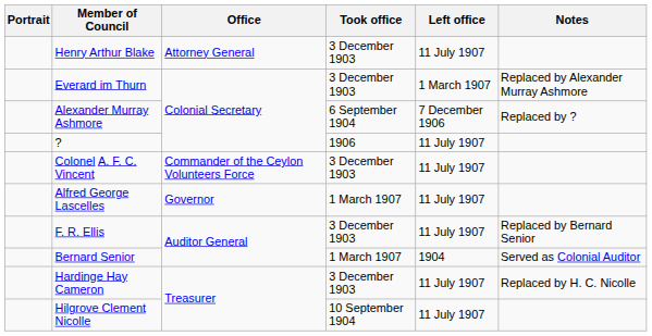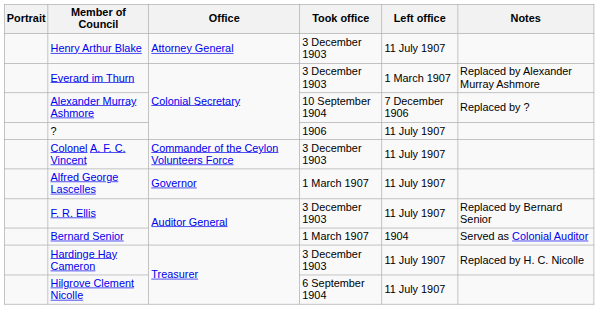 <table class="wikitable sortable" text-align:center">
 <tr>
 <th>Portrait</th>
 <th>Member of Council</th>
 <th>Office</th>
 <th>Took office</th>
 <th>Left office</th>
 <th>Notes</th>
 </tr>
 <tr>
 <td></td>
 <td><a href='#'>Henry Arthur Blake</a></td>
 <td><a href='#'>Attorney General</a></td>
 <td>3 December 1903</td>
 <td>11 July 1907</td>
 <td></td>
 </tr>
 <tr>
 <td></td>
 <td><a href='#'>Everard im Thurn</a></td>
 <td rowspan=3><a href='#'>Colonial Secretary</a></td>
 <td>3 December 1903</td>
 <td>1 March 1907</td>
 <td>Replaced by Alexander Murray Ashmore</td>
 </tr>
 <tr>
 <td></td>
 <td><a href='#'>Alexander Murray Ashmore</a></td>
-<td>6 September 1904</td>
+<td>10 September 1904</td>
 <td>7 December 1906</td>
 <td>Replaced by ?</td>
 </tr>
 <tr>
 <td></td>
 <td>?</td>
 <td>1906</td>
 <td>11 July 1907</td>
 <td></td>
 </tr>
 <tr>
 <td></td>
 <td><a href='#'>Colonel</a> <a href='#'>A. F. C. Vincent</a></td>
 <td><a href='#'>Commander of the Ceylon Volunteers Force</a></td>
 <td>3 December 1903</td>
 <td>11 July 1907</td>
 <td></td>
 </tr>
 <tr>
 <td></td>
 <td><a href='#'>Alfred George Lascelles</a></td>
 <td><a href='#'>Governor</a></td>
 <td>1 March 1907</td>
 <td>11 July 1907</td>
 <td></td>
 </tr>
 <tr>
 <td></td>
 <td><a href='#'>F. R. Ellis</a></td>
 <td rowspan=2><a href='#'>Auditor General</a></td>
 <td>3 December 1903</td>
 <td>11 July 1907</td>
 <td>Replaced by Bernard Senior</td>
 </tr>
 <tr>
 <td></td>
 <td><a href='#'>Bernard Senior</a></td>
 <td>1 March 1907</td>
 <td>1904</td>
 <td>Served as <a href='#'>Colonial Auditor</a></td>
 </tr>
 <tr>
 <td></td>
 <td><a href='#'>Hardinge Hay Cameron</a></td>
 <td rowspan=2><a href='#'>Treasurer</a></td>
 <td>3 December 1903</td>
 <td>11 July 1907</td>
 <td>Replaced by H. C. Nicolle</td>
 </tr>
 <tr>
 <td></td>
 <td><a href='#'>Hilgrove Clement Nicolle</a></td>
-<td>10 September 1904</td>
+<td>6 September 1904</td>
 <td>11 July 1907</td>
 <td></td>
 </tr>
 </table>
